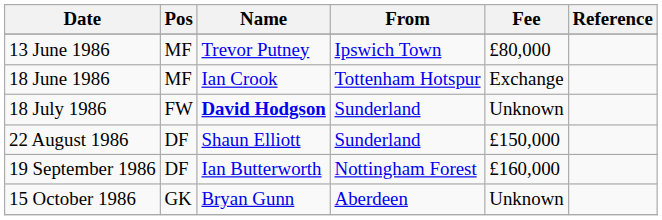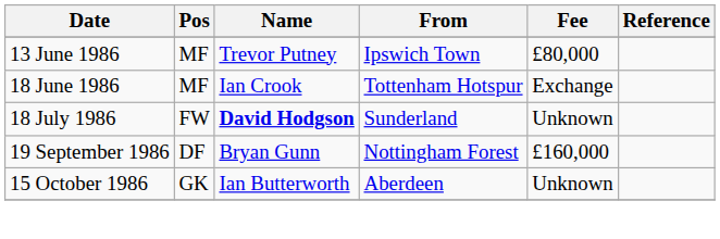 <table class="wikitable">
 <tr>
 <th>Date</th>
 <th>Pos</th>
 <th>Name</th>
 <th>From</th>
 <th>Fee</th>
 <th>Reference</th>
 </tr>
 <tr>
 </tr>
 <tr>
 <td>13 June 1986</td>
 <td>MF</td>
 <td><a href='#'>Trevor Putney</a></td>
 <td><a href='#'>Ipswich Town</a></td>
 <td>£80,000</td>
 <td></td>
 </tr>
 <tr>
 <td>18 June 1986</td>
 <td>MF</td>
 <td><a href='#'>Ian Crook</a></td>
 <td><a href='#'>Tottenham Hotspur</a></td>
 <td>Exchange</td>
 <td></td>
 </tr>
 <tr>
 <td>18 July 1986</td>
 <td>FW</td>
 <td><strong><a href='#'>David Hodgson</a></strong></td>
 <td><a href='#'>Sunderland</a></td>
 <td>Unknown</td>
 <td></td>
 </tr>
 <tr>
-<td>22 August 1986</td>
-<td>DF</td>
-<td><a href='#'>Shaun Elliott</a></td>
-<td><a href='#'>Sunderland</a></td>
-<td>£150,000</td>
-<td></td>
-</tr>
-<tr>
 <td>19 September 1986</td>
 <td>DF</td>
-<td><a href='#'>Ian Butterworth</a></td>
+<td><a href='#'>Bryan Gunn</a></td>
 <td><a href='#'>Nottingham Forest</a></td>
 <td>£160,000</td>
 <td></td>
 </tr>
 <tr>
 <td>15 October 1986</td>
 <td>GK</td>
-<td><a href='#'>Bryan Gunn</a></td>
+<td><a href='#'>Ian Butterworth</a></td>
 <td><a href='#'>Aberdeen</a></td>
 <td>Unknown</td>
 <td></td>
 </tr>
 <tr>
 </tr>
 </table>
